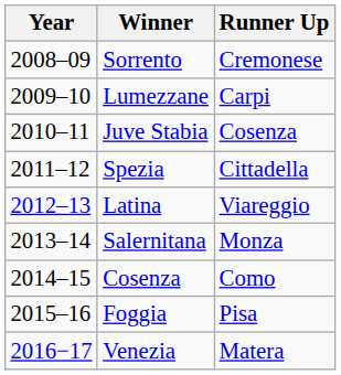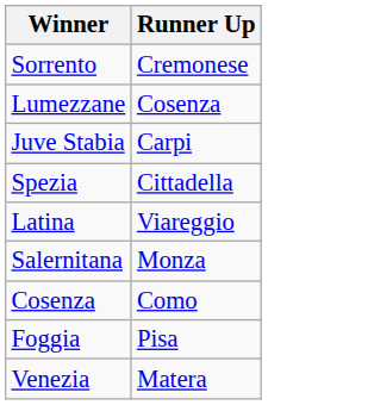 <table class="wikitable">
 <tr>
-<th>Year</th>
 <th>Winner</th>
 <th>Runner Up</th>
 </tr>
 <tr>
-<td>2008–09</td>
 <td><a href='#'>Sorrento</a></td>
 <td><a href='#'>Cremonese</a></td>
 </tr>
 <tr>
-<td>2009–10</td>
 <td><a href='#'>Lumezzane</a></td>
+<td><a href='#'>Cosenza</a></td>
+</tr>
+<tr>
+<td><a href='#'>Juve Stabia</a></td>
 <td><a href='#'>Carpi</a></td>
 </tr>
 <tr>
-<td>2010–11</td>
-<td><a href='#'>Juve Stabia</a></td>
-<td><a href='#'>Cosenza</a></td>
-</tr>
-<tr>
-<td>2011–12</td>
 <td><a href='#'>Spezia</a></td>
 <td><a href='#'>Cittadella</a></td>
 </tr>
 <tr>
-<td><a href='#'>2012–13</a></td>
 <td><a href='#'>Latina</a></td>
 <td><a href='#'>Viareggio</a></td>
 </tr>
 <tr>
-<td>2013–14</td>
 <td><a href='#'>Salernitana</a></td>
 <td><a href='#'>Monza</a></td>
 </tr>
 <tr>
-<td>2014–15</td>
 <td><a href='#'>Cosenza</a></td>
 <td><a href='#'>Como</a></td>
 </tr>
 <tr>
-<td>2015–16</td>
 <td><a href='#'>Foggia</a></td>
 <td><a href='#'>Pisa</a></td>
 </tr>
 <tr>
-<td><a href='#'>2016−17</a></td>
 <td><a href='#'>Venezia</a></td>
 <td><a href='#'>Matera</a></td>
 </tr>
 </table>
